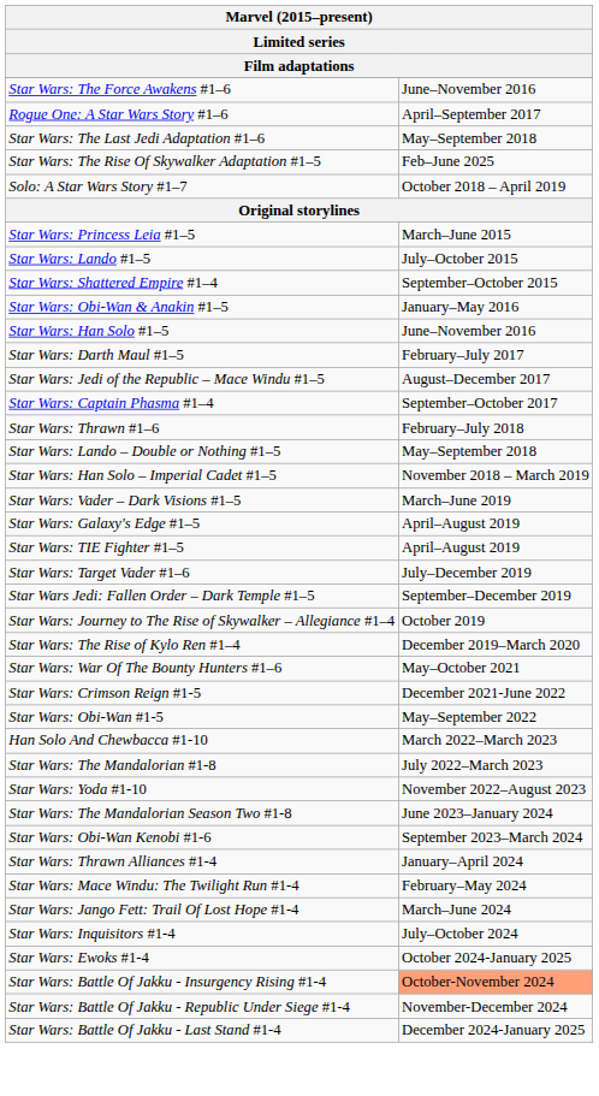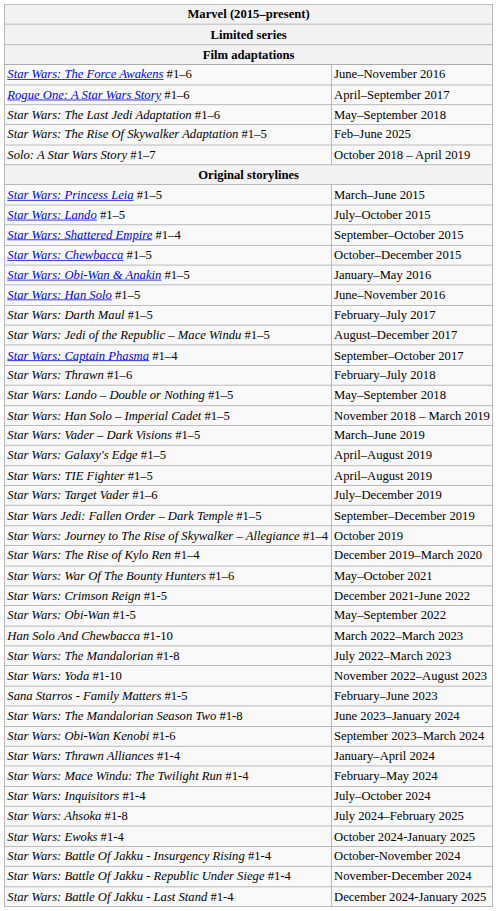 <table class="wikitable">
 <tr>
 <th colspan="2">Marvel (2015–present)</th>
 </tr>
 <tr>
 <th colspan="2">Limited series</th>
 </tr>
 <tr>
 <th colspan="2">Film adaptations</th>
 </tr>
 <tr>
 </tr>
 <tr>
 <td><em><a href='#'>Star Wars: The Force Awakens</a></em> #1–6</td>
 <td>June–November 2016</td>
 </tr>
 <tr>
 <td><em><a href='#'>Rogue One: A Star Wars Story</a></em> #1–6</td>
 <td>April–September 2017</td>
 </tr>
 <tr>
 <td><em>Star Wars: The Last Jedi Adaptation</em> #1–6</td>
 <td>May–September 2018</td>
 </tr>
 <tr>
 <td><em>Star Wars: The Rise Of Skywalker Adaptation</em> #1–5</td>
 <td>Feb–June 2025</td>
 </tr>
 <tr>
 <td><em>Solo: A Star Wars Story</em> #1–7</td>
 <td>October 2018 – April 2019</td>
 </tr>
 <tr>
 <th colspan="2">Original storylines</th>
 </tr>
 <tr>
 <td><em><a href='#'>Star Wars: Princess Leia</a></em> #1–5</td>
 <td>March–June 2015</td>
 </tr>
 <tr>
 <td><em><a href='#'>Star Wars: Lando</a></em> #1–5</td>
 <td>July–October 2015</td>
 </tr>
 <tr>
 <td><em><a href='#'>Star Wars: Shattered Empire</a></em> #1–4</td>
 <td>September–October 2015</td>
+</tr>
+<tr>
+<td><em><a href='#'>Star Wars: Chewbacca</a></em> #1–5</td>
+<td>October–December 2015</td>
 </tr>
 <tr>
 <td><em><a href='#'>Star Wars: Obi-Wan & Anakin</a></em> #1–5</td>
 <td>January–May 2016</td>
 </tr>
 <tr>
 <td><em><a href='#'>Star Wars: Han Solo</a></em> #1–5</td>
 <td>June–November 2016</td>
 </tr>
 <tr>
 <td><em>Star Wars: Darth Maul</em> #1–5</td>
 <td>February–July 2017</td>
 </tr>
 <tr>
 <td><em>Star Wars: Jedi of the Republic – Mace Windu</em> #1–5</td>
 <td>August–December 2017</td>
 </tr>
 <tr>
 <td><em><a href='#'>Star Wars: Captain Phasma</a></em> #1–4</td>
 <td>September–October 2017</td>
 </tr>
 <tr>
 <td><em>Star Wars: Thrawn</em> #1–6</td>
 <td>February–July 2018</td>
 </tr>
 <tr>
 <td><em>Star Wars: Lando – Double or Nothing</em> #1–5</td>
 <td>May–September 2018</td>
 </tr>
 <tr>
 <td><em>Star Wars: Han Solo – Imperial Cadet</em> #1–5</td>
 <td>November 2018 – March 2019</td>
 </tr>
 <tr>
 <td><em>Star Wars: Vader – Dark Visions</em> #1–5</td>
 <td>March–June 2019</td>
 </tr>
 <tr>
 <td><em>Star Wars: Galaxy's Edge</em> #1–5</td>
 <td>April–August 2019</td>
 </tr>
 <tr>
 <td><em>Star Wars: TIE Fighter</em> #1–5</td>
 <td>April–August 2019</td>
 </tr>
 <tr>
 <td><em>Star Wars: Target Vader</em> #1–6</td>
 <td>July–December 2019</td>
 </tr>
 <tr>
 <td><em>Star Wars Jedi: Fallen Order – Dark Temple</em> #1–5</td>
 <td>September–December 2019</td>
 </tr>
 <tr>
 <td><em>Star Wars: Journey to The Rise of Skywalker – Allegiance</em> #1–4</td>
 <td>October 2019</td>
 </tr>
 <tr>
 <td><em>Star Wars: The Rise of Kylo Ren</em> #1–4</td>
 <td>December 2019–March 2020</td>
 </tr>
 <tr>
 <td><em>Star Wars: War Of The Bounty Hunters</em> #1–6</td>
 <td>May–October 2021</td>
 </tr>
 <tr>
 <td><em>Star Wars: Crimson Reign</em> #1-5</td>
 <td>December 2021-June 2022</td>
 </tr>
 <tr>
 <td><em>Star Wars: Obi-Wan</em> #1-5</td>
 <td>May–September 2022</td>
 </tr>
 <tr>
 <td><em>Han Solo And Chewbacca</em> #1-10</td>
 <td>March 2022–March 2023</td>
 </tr>
 <tr>
 <td><em>Star Wars: The Mandalorian</em> #1-8</td>
 <td>July 2022–March 2023</td>
 </tr>
 <tr>
 <td><em>Star Wars: Yoda</em> #1-10</td>
 <td>November 2022–August 2023</td>
 </tr>
 <tr>
+<td><em>Sana Starros - Family Matters</em> #1-5</td>
+<td>February–June 2023</td>
+</tr>
+<tr>
 <td><em>Star Wars: The Mandalorian Season Two</em> #1-8</td>
 <td>June 2023–January 2024</td>
 </tr>
 <tr>
 <td><em>Star Wars: Obi-Wan Kenobi</em> #1-6</td>
 <td>September 2023–March 2024</td>
 </tr>
 <tr>
 <td><em>Star Wars: Thrawn Alliances</em> #1-4</td>
 <td>January–April 2024</td>
 </tr>
 <tr>
 <td><em>Star Wars: Mace Windu: The Twilight Run</em> #1-4</td>
 <td>February–May 2024</td>
 </tr>
 <tr>
-<td><em>Star Wars: Jango Fett: Trail Of Lost Hope</em> #1-4</td>
-<td>March–June 2024</td>
+<td><em>Star Wars: Inquisitors</em> #1-4</td>
+<td>July–October 2024</td>
 </tr>
 <tr>
-<td><em>Star Wars: Inquisitors</em> #1-4</td>
-<td>July–October 2024</td>
+<td><em>Star Wars: Ahsoka</em> #1-8</td>
+<td>July 2024–February 2025</td>
 </tr>
 <tr>
 <td><em>Star Wars: Ewoks</em> #1-4</td>
 <td>October 2024-January 2025</td>
 </tr>
 <tr>
 <td><em>Star Wars: Battle Of Jakku - Insurgency Rising</em> #1-4</td>
-<td style="background: lightsalmon;">October-November 2024</td>
+<td>October-November 2024</td>
 </tr>
 <tr>
 <td><em>Star Wars: Battle Of Jakku - Republic Under Siege</em> #1-4</td>
 <td>November-December 2024</td>
 </tr>
 <tr>
 <td><em>Star Wars: Battle Of Jakku - Last Stand</em> #1-4</td>
 <td>December 2024-January 2025</td>
 </tr>
 </table>
